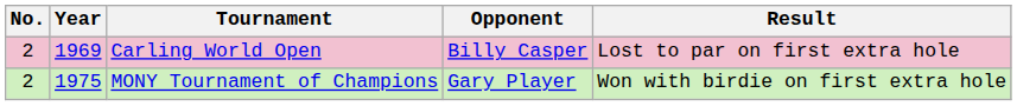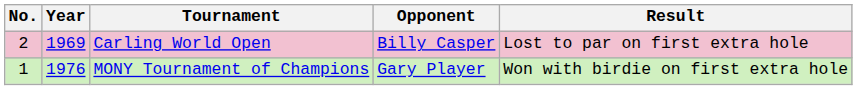 <table class="wikitable" style="font-size:95%;">
 <tr>
 <th>No.</th>
 <th>Year</th>
 <th>Tournament</th>
 <th>Opponent</th>
 <th>Result</th>
 </tr>
 <tr style="background:#F2C1D1;">
 <td align=center>2</td>
 <td><a href='#'>1969</a></td>
 <td><a href='#'>Carling World Open</a></td>
 <td> <a href='#'>Billy Casper</a></td>
 <td>Lost to par on first extra hole</td>
 </tr>
 <tr style="background:#D0F0C0;">
-<td align=center>2</td>
-<td><a href='#'>1975</a></td>
+<td align=center>1</td>
+<td><a href='#'>1976</a></td>
 <td><a href='#'>MONY Tournament of Champions</a></td>
 <td> <a href='#'>Gary Player</a></td>
 <td>Won with birdie on first extra hole</td>
 </tr>
 </table>
